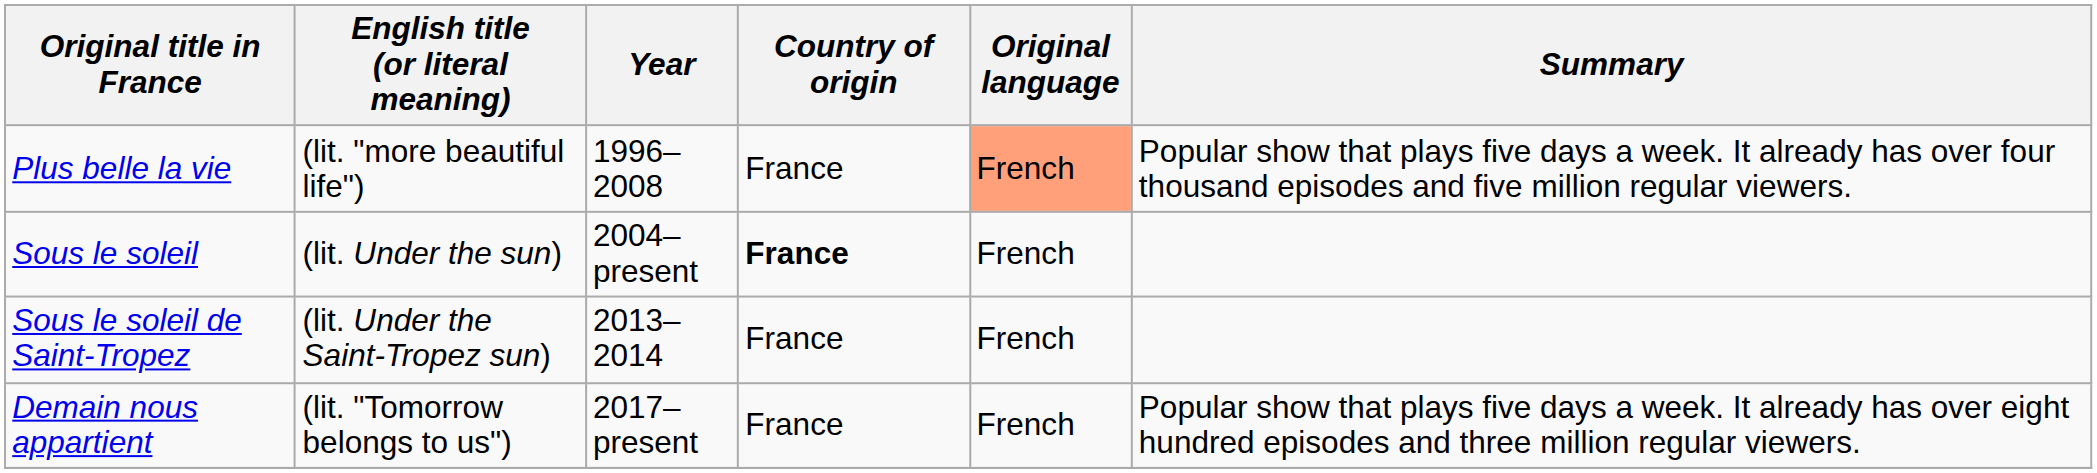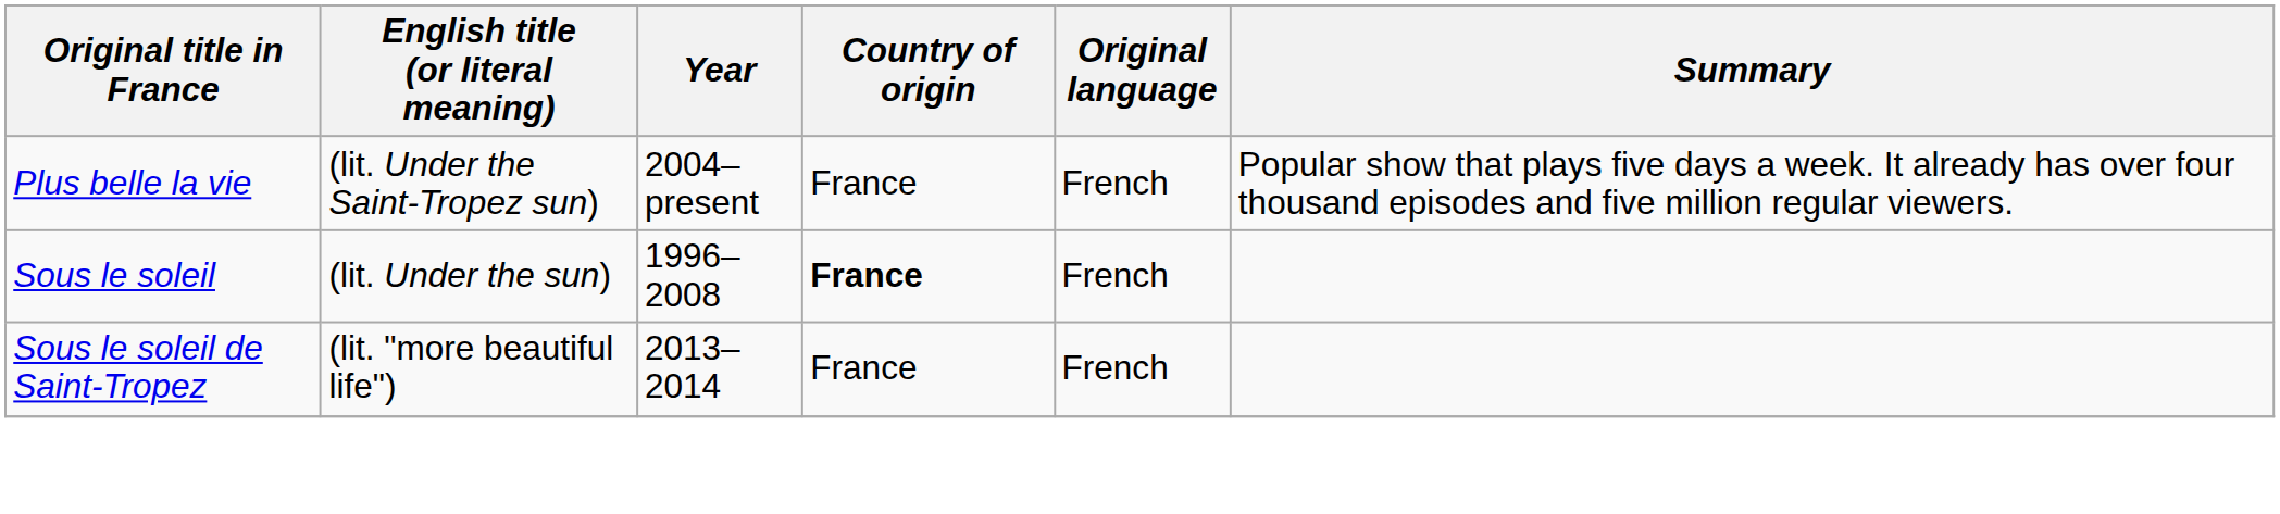 <table class="wikitable">
 <tr>
 <th style="width:140px;"><em>Original title in France</em></th>
 <th style="width:140px;"><em>English title<br>(or literal meaning)</em></th>
 <th style="width:70px;"><em>Year</em></th>
 <th style="width:110px;"><em>Country of origin</em></th>
 <th style="width:75px;"><em>Original language</em></th>
 <th style="width:480px;"><em>Summary</em></th>
 </tr>
 <tr>
 <td><em><a href='#'>Plus belle la vie</a></em></td>
-<td>(lit. "more beautiful life")</td>
-<td>1996–2008</td>
+<td>(lit. <em>Under the Saint-Tropez sun</em>)</td>
+<td>2004–present</td>
 <td>France</td>
-<td style="background: lightsalmon;">French</td>
+<td>French</td>
 <td>Popular show that plays five days a week. It already has over four thousand episodes and five million regular viewers.</td>
 </tr>
 <tr>
 <td><em><a href='#'>Sous le soleil</a></em></td>
 <td>(lit. <em>Under the sun</em>)</td>
-<td>2004–present</td>
+<td>1996–2008</td>
 <td><strong>France</strong></td>
 <td>French</td>
 <td></td>
 </tr>
 <tr>
 <td><em><a href='#'>Sous le soleil de Saint-Tropez</a></em></td>
-<td>(lit. <em>Under the Saint-Tropez sun</em>)</td>
+<td>(lit. "more beautiful life")</td>
 <td>2013–2014</td>
 <td>France</td>
 <td>French</td>
 <td></td>
 </tr>
 <tr>
-<td><em><a href='#'>Demain nous appartient</a></em></td>
-<td>(lit. "Tomorrow belongs to us")</td>
-<td>2017–present</td>
-<td>France</td>
-<td>French</td>
-<td>Popular show that plays five days a week. It already has over eight hundred episodes and three million regular viewers.</td>
-</tr>
-<tr>
 </tr>
 </table>
